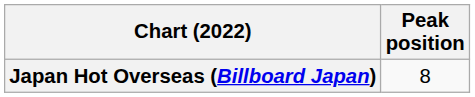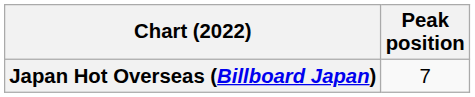 <table class="wikitable plainrowheaders" style="text-align:center">
 <tr>
 <th scope="col">Chart (2022)</th>
 <th scope="col">Peak<br>position</th>
 </tr>
 <tr>
 <th scope="row">Japan Hot Overseas (<em><a href='#'>Billboard Japan</a></em>)</th>
-<td>8</td>
+<td>7</td>
 </tr>
 </table>
